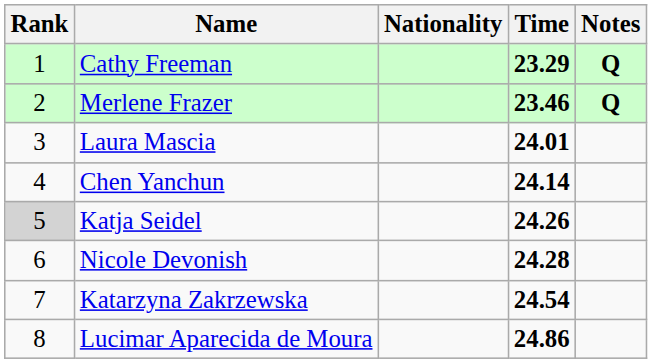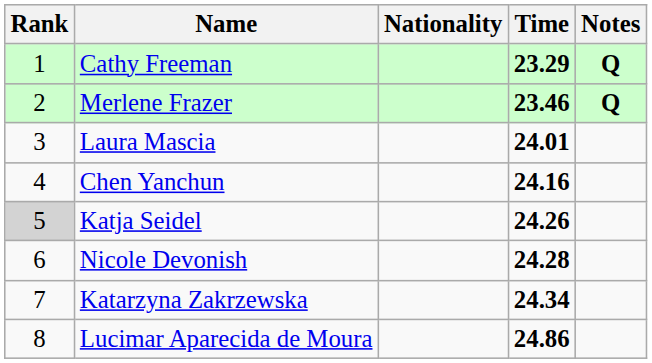 <table class="wikitable sortable" style="text-align:center">
 <tr>
 <th>Rank</th>
 <th>Name</th>
 <th>Nationality</th>
 <th>Time</th>
 <th>Notes</th>
 </tr>
 <tr bgcolor=ccffcc>
 <td>1</td>
 <td align=left><a href='#'>Cathy Freeman</a></td>
 <td align=left></td>
 <td><strong>23.29</strong></td>
 <td><strong>Q</strong></td>
 </tr>
 <tr bgcolor=ccffcc>
 <td>2</td>
 <td align=left><a href='#'>Merlene Frazer</a></td>
 <td align=left></td>
 <td><strong>23.46</strong></td>
 <td><strong>Q</strong></td>
 </tr>
 <tr>
 <td>3</td>
 <td align=left><a href='#'>Laura Mascia</a></td>
 <td align=left></td>
 <td><strong>24.01</strong></td>
 <td></td>
 </tr>
 <tr>
 <td>4</td>
 <td align=left><a href='#'>Chen Yanchun</a></td>
 <td align=left></td>
-<td><strong>24.14</strong></td>
+<td><strong>24.16</strong></td>
 <td></td>
 </tr>
 <tr>
 <td style="background: lightgrey;">5</td>
 <td align=left><a href='#'>Katja Seidel</a></td>
 <td align=left></td>
 <td><strong>24.26</strong></td>
 <td></td>
 </tr>
 <tr>
 <td>6</td>
 <td align=left><a href='#'>Nicole Devonish</a></td>
 <td align=left></td>
 <td><strong>24.28</strong></td>
 <td></td>
 </tr>
 <tr>
 <td>7</td>
 <td align=left><a href='#'>Katarzyna Zakrzewska</a></td>
 <td align=left></td>
-<td><strong>24.54</strong></td>
+<td><strong>24.34</strong></td>
 <td></td>
 </tr>
 <tr>
 <td>8</td>
 <td align=left><a href='#'>Lucimar Aparecida de Moura</a></td>
 <td align=left></td>
 <td><strong>24.86</strong></td>
 <td></td>
 </tr>
 </table>
